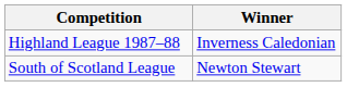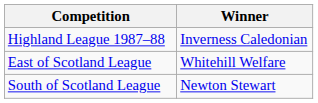 <table class="wikitable">
 <tr>
 <th width=180>Competition</th>
 <th width=140>Winner</th>
 </tr>
 <tr>
 <td><a href='#'>Highland League 1987–88</a></td>
 <td><a href='#'>Inverness Caledonian</a></td>
 </tr>
 <tr>
+<td><a href='#'>East of Scotland League</a></td>
+<td><a href='#'>Whitehill Welfare</a></td>
+</tr>
+<tr>
 <td><a href='#'>South of Scotland League</a></td>
 <td><a href='#'>Newton Stewart</a></td>
 </tr>
 </table>
